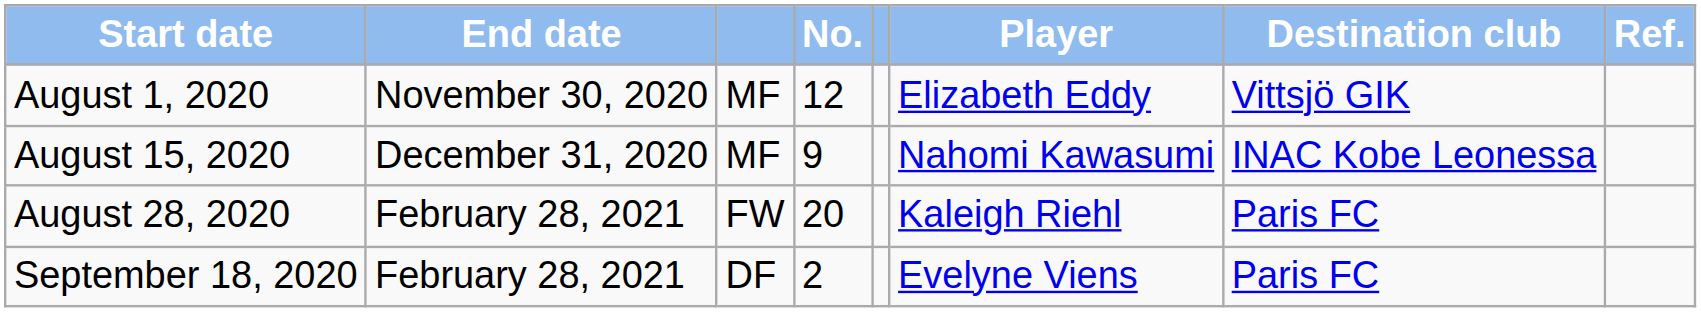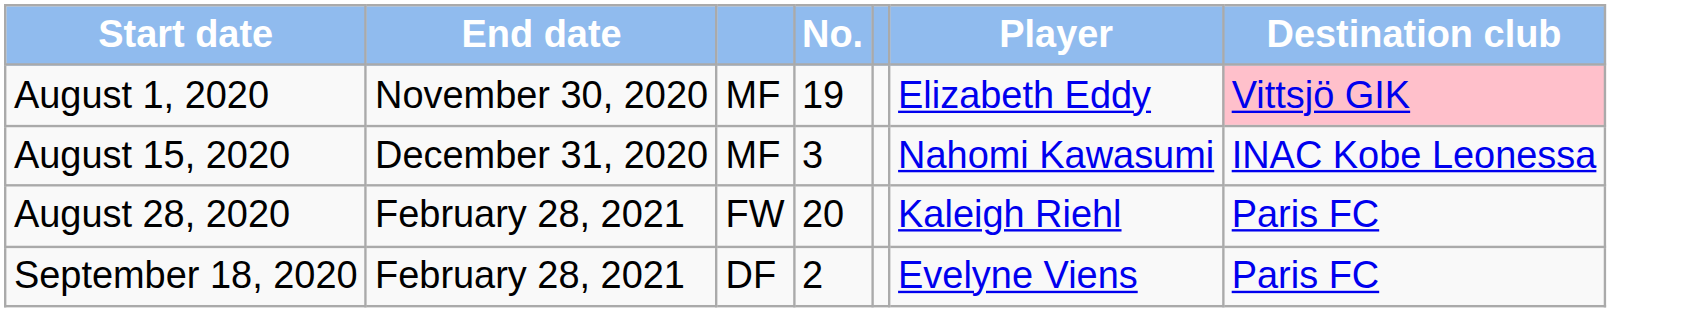 <table class="wikitable sortable">
 <tr>
 <th style="background:#90bbee; color:white;"><strong>Start date</strong></th>
 <th style="background:#90bbee; color:white;"><strong>End date</strong></th>
 <th style="background:#90bbee; color:white;"><strong></strong></th>
 <th style="background:#90bbee; color:white;"><strong>No.</strong></th>
 <th style="background:#90bbee; color:white;"><strong></strong></th>
 <th style="background:#90bbee; color:white;"><strong>Player</strong></th>
 <th style="background:#90bbee; color:white;"><strong>Destination club</strong></th>
-<th style="background:#90bbee; color:white;"><strong>Ref.</strong></th>
 </tr>
 <tr>
 <td>August 1, 2020</td>
 <td>November 30, 2020</td>
 <td>MF</td>
-<td>12</td>
+<td>19</td>
 <td></td>
 <td><a href='#'>Elizabeth Eddy</a></td>
-<td> <a href='#'>Vittsjö GIK</a></td>
-<td></td>
+<td style="background: pink;"> <a href='#'>Vittsjö GIK</a></td>
 </tr>
 <tr>
 <td>August 15, 2020</td>
 <td>December 31, 2020</td>
 <td>MF</td>
-<td>9</td>
+<td>3</td>
 <td></td>
 <td><a href='#'>Nahomi Kawasumi</a></td>
 <td> <a href='#'>INAC Kobe Leonessa</a></td>
-<td></td>
 </tr>
 <tr>
 <td>August 28, 2020</td>
 <td>February 28, 2021</td>
 <td>FW</td>
 <td>20</td>
 <td></td>
 <td><a href='#'>Kaleigh Riehl</a></td>
 <td> <a href='#'>Paris FC</a></td>
-<td></td>
 </tr>
 <tr>
 <td>September 18, 2020</td>
 <td>February 28, 2021</td>
 <td>DF</td>
 <td>2</td>
 <td></td>
 <td><a href='#'>Evelyne Viens</a></td>
 <td> <a href='#'>Paris FC</a></td>
-<td></td>
 </tr>
 </table>
